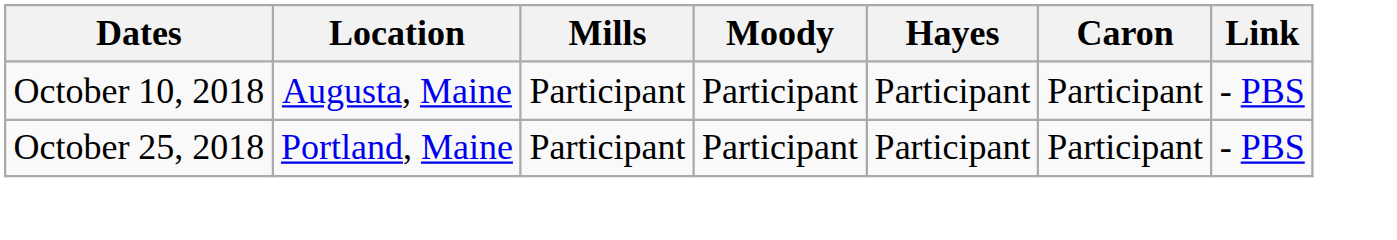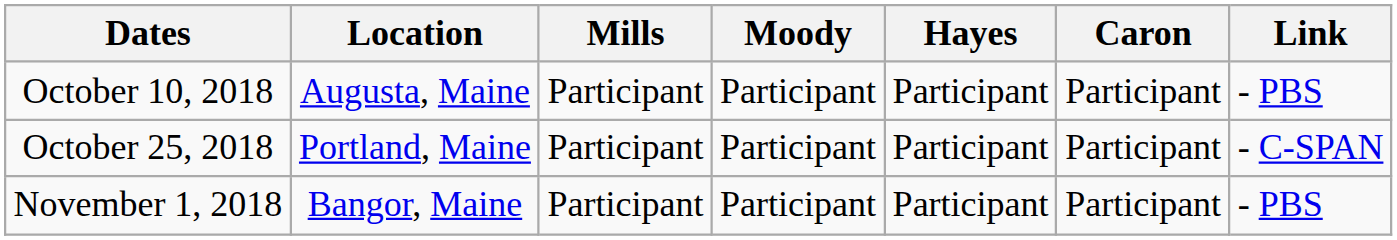 <table class="wikitable" style="text-align:center">
 <tr>
 <th>Dates</th>
 <th>Location</th>
 <th>Mills</th>
 <th>Moody</th>
 <th>Hayes</th>
 <th>Caron</th>
 <th>Link</th>
 </tr>
 <tr>
 <td>October 10, 2018</td>
 <td><a href='#'>Augusta</a>, <a href='#'>Maine</a></td>
 <td>Participant</td>
 <td>Participant</td>
 <td>Participant</td>
 <td>Participant</td>
 <td align=left> - <a href='#'>PBS</a></td>
 </tr>
 <tr>
 <td>October 25, 2018</td>
 <td><a href='#'>Portland</a>, <a href='#'>Maine</a></td>
 <td>Participant</td>
 <td>Participant</td>
 <td>Participant</td>
 <td>Participant</td>
+<td align=left> - <a href='#'>C-SPAN</a></td>
+</tr>
+<tr>
+<td>November 1, 2018</td>
+<td><a href='#'>Bangor</a>, <a href='#'>Maine</a></td>
+<td>Participant</td>
+<td>Participant</td>
+<td>Participant</td>
+<td>Participant</td>
 <td align=left> - <a href='#'>PBS</a></td>
 </tr>
 </table>
